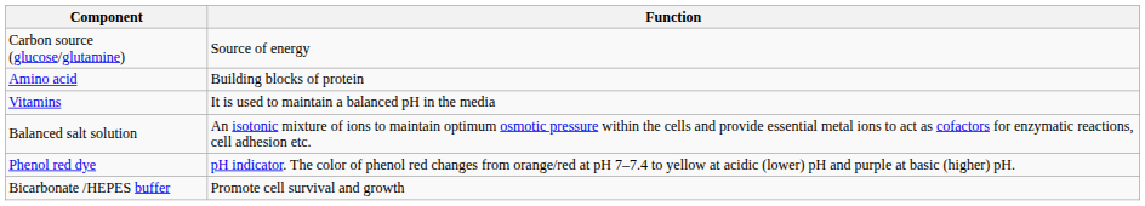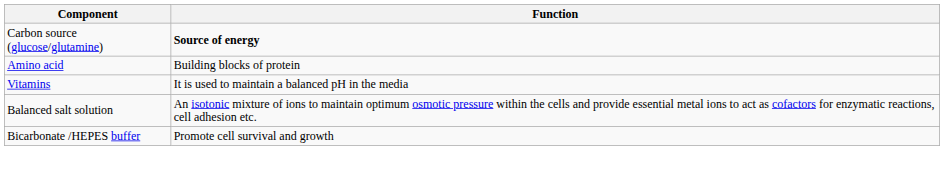 <table class="wikitable">
 <tr>
 <th>Component</th>
 <th>Function</th>
 </tr>
 <tr>
 <td>Carbon source (<a href='#'>glucose</a>/<a href='#'>glutamine</a>)</td>
-<td>Source of energy</td>
+<td><strong>Source of energy</strong></td>
 </tr>
 <tr>
 <td><a href='#'>Amino acid</a></td>
 <td>Building blocks of protein</td>
 </tr>
 <tr>
 <td><a href='#'>Vitamins</a></td>
 <td>It is used to maintain a balanced pH in the media</td>
 </tr>
 <tr>
 <td>Balanced salt solution</td>
 <td>An <a href='#'>isotonic</a> mixture of ions to maintain optimum <a href='#'>osmotic pressure</a> within the cells and provide essential metal ions to act as <a href='#'>cofactors</a> for enzymatic reactions, cell adhesion etc.</td>
 </tr>
 <tr>
-<td><a href='#'>Phenol red dye</a></td>
-<td><a href='#'>pH indicator</a>. The color of phenol red changes from orange/red at pH 7–7.4 to yellow at acidic (lower) pH and purple at basic (higher) pH.</td>
-</tr>
-<tr>
 <td>Bicarbonate /HEPES <a href='#'>buffer</a></td>
 <td>Promote cell survival and growth</td>
 </tr>
 </table>
